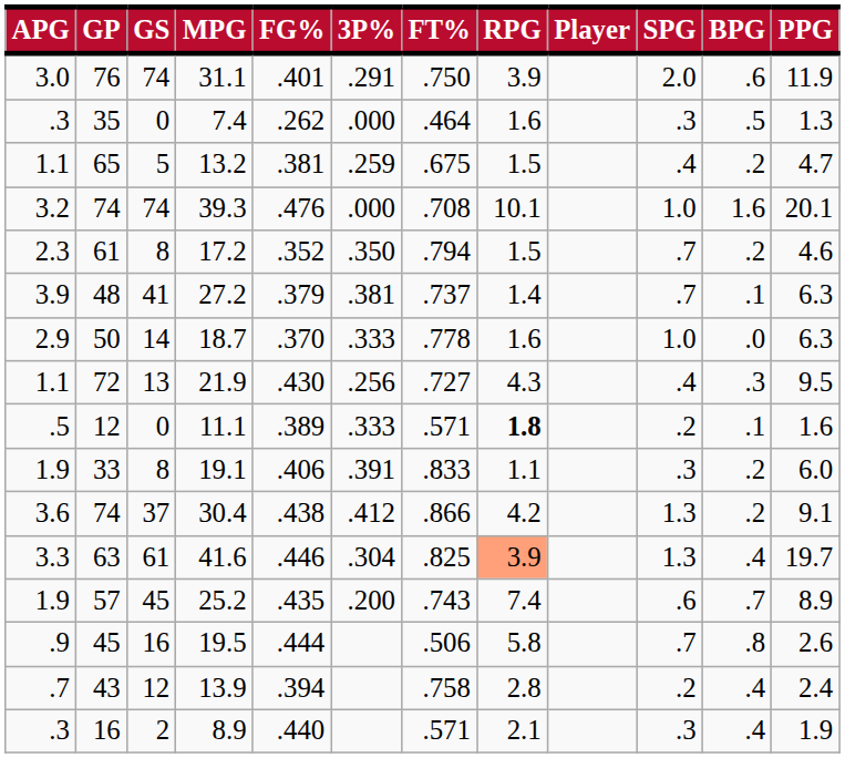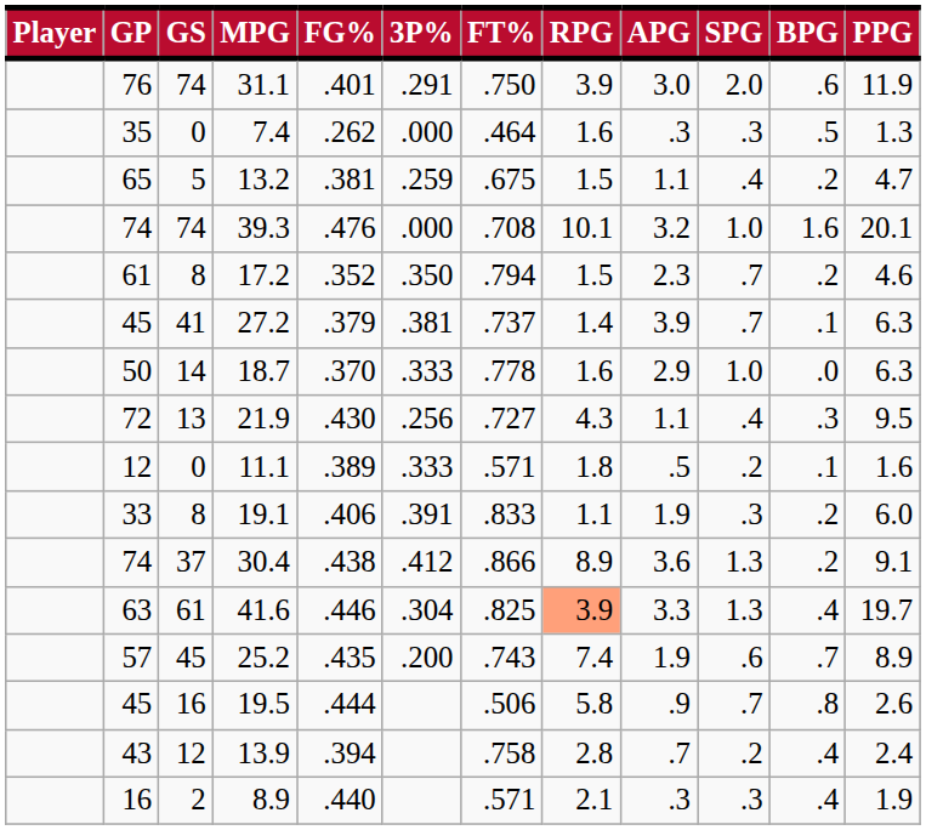 <table class="wikitable sortable" style="text-align:right;">
 <tr>
-<th style="background:#BA0C2F; color:#FFFFFF; border-top:#010101 3px solid; border-bottom:#010101 3px solid;">APG</th>
+<th style="background:#BA0C2F; color:#FFFFFF; border-top:#010101 3px solid; border-bottom:#010101 3px solid;">Player</th>
 <th style="background:#BA0C2F; color:#FFFFFF; border-top:#010101 3px solid; border-bottom:#010101 3px solid;">GP</th>
 <th style="background:#BA0C2F; color:#FFFFFF; border-top:#010101 3px solid; border-bottom:#010101 3px solid;">GS</th>
 <th style="background:#BA0C2F; color:#FFFFFF; border-top:#010101 3px solid; border-bottom:#010101 3px solid;">MPG</th>
 <th style="background:#BA0C2F; color:#FFFFFF; border-top:#010101 3px solid; border-bottom:#010101 3px solid;">FG%</th>
 <th style="background:#BA0C2F; color:#FFFFFF; border-top:#010101 3px solid; border-bottom:#010101 3px solid;">3P%</th>
 <th style="background:#BA0C2F; color:#FFFFFF; border-top:#010101 3px solid; border-bottom:#010101 3px solid;">FT%</th>
 <th style="background:#BA0C2F; color:#FFFFFF; border-top:#010101 3px solid; border-bottom:#010101 3px solid;">RPG</th>
-<th style="background:#BA0C2F; color:#FFFFFF; border-top:#010101 3px solid; border-bottom:#010101 3px solid;">Player</th>
+<th style="background:#BA0C2F; color:#FFFFFF; border-top:#010101 3px solid; border-bottom:#010101 3px solid;">APG</th>
 <th style="background:#BA0C2F; color:#FFFFFF; border-top:#010101 3px solid; border-bottom:#010101 3px solid;">SPG</th>
 <th style="background:#BA0C2F; color:#FFFFFF; border-top:#010101 3px solid; border-bottom:#010101 3px solid;">BPG</th>
 <th style="background:#BA0C2F; color:#FFFFFF; border-top:#010101 3px solid; border-bottom:#010101 3px solid;">PPG</th>
 </tr>
 <tr>
-<td>3.0</td>
+<td style="text-align:left;"></td>
 <td>76</td>
 <td>74</td>
 <td>31.1</td>
 <td>.401</td>
 <td>.291</td>
 <td>.750</td>
 <td>3.9</td>
-<td style="text-align:left;"></td>
+<td>3.0</td>
 <td>2.0</td>
 <td>.6</td>
 <td>11.9</td>
 </tr>
 <tr>
-<td>.3</td>
+<td style="text-align:left;"></td>
 <td>35</td>
 <td>0</td>
 <td>7.4</td>
 <td>.262</td>
 <td>.000</td>
 <td>.464</td>
 <td>1.6</td>
-<td style="text-align:left;"></td>
+<td>.3</td>
 <td>.3</td>
 <td>.5</td>
 <td>1.3</td>
 </tr>
 <tr>
-<td>1.1</td>
+<td style="text-align:left;"></td>
 <td>65</td>
 <td>5</td>
 <td>13.2</td>
 <td>.381</td>
 <td>.259</td>
 <td>.675</td>
 <td>1.5</td>
-<td style="text-align:left;"></td>
+<td>1.1</td>
 <td>.4</td>
 <td>.2</td>
 <td>4.7</td>
 </tr>
 <tr>
-<td>3.2</td>
+<td style="text-align:left;"></td>
 <td>74</td>
 <td>74</td>
 <td>39.3</td>
 <td>.476</td>
 <td>.000</td>
 <td>.708</td>
 <td>10.1</td>
-<td style="text-align:left;"></td>
+<td>3.2</td>
 <td>1.0</td>
 <td>1.6</td>
 <td>20.1</td>
 </tr>
 <tr>
-<td>2.3</td>
+<td style="text-align:left;"></td>
 <td>61</td>
 <td>8</td>
 <td>17.2</td>
 <td>.352</td>
 <td>.350</td>
 <td>.794</td>
 <td>1.5</td>
-<td style="text-align:left;"></td>
+<td>2.3</td>
 <td>.7</td>
 <td>.2</td>
 <td>4.6</td>
 </tr>
 <tr>
-<td>3.9</td>
-<td>48</td>
+<td style="text-align:left;"></td>
+<td>45</td>
 <td>41</td>
 <td>27.2</td>
 <td>.379</td>
 <td>.381</td>
 <td>.737</td>
 <td>1.4</td>
-<td style="text-align:left;"></td>
+<td>3.9</td>
 <td>.7</td>
 <td>.1</td>
 <td>6.3</td>
 </tr>
 <tr>
-<td>2.9</td>
+<td style="text-align:left;"></td>
 <td>50</td>
 <td>14</td>
 <td>18.7</td>
 <td>.370</td>
 <td>.333</td>
 <td>.778</td>
 <td>1.6</td>
-<td style="text-align:left;"></td>
+<td>2.9</td>
 <td>1.0</td>
 <td>.0</td>
 <td>6.3</td>
 </tr>
 <tr>
-<td>1.1</td>
+<td style="text-align:left;"></td>
 <td>72</td>
 <td>13</td>
 <td>21.9</td>
 <td>.430</td>
 <td>.256</td>
 <td>.727</td>
 <td>4.3</td>
-<td style="text-align:left;"></td>
+<td>1.1</td>
 <td>.4</td>
 <td>.3</td>
 <td>9.5</td>
 </tr>
 <tr>
-<td>.5</td>
+<td style="text-align:left;"></td>
 <td>12</td>
 <td>0</td>
 <td>11.1</td>
 <td>.389</td>
 <td>.333</td>
 <td>.571</td>
-<td><strong>1.8</strong></td>
-<td style="text-align:left;"></td>
+<td>1.8</td>
+<td>.5</td>
 <td>.2</td>
 <td>.1</td>
 <td>1.6</td>
 </tr>
 <tr>
-<td>1.9</td>
+<td style="text-align:left;"></td>
 <td>33</td>
 <td>8</td>
 <td>19.1</td>
 <td>.406</td>
 <td>.391</td>
 <td>.833</td>
 <td>1.1</td>
-<td style="text-align:left;"></td>
+<td>1.9</td>
 <td>.3</td>
 <td>.2</td>
 <td>6.0</td>
 </tr>
 <tr>
-<td>3.6</td>
+<td style="text-align:left;"></td>
 <td>74</td>
 <td>37</td>
 <td>30.4</td>
 <td>.438</td>
 <td>.412</td>
 <td>.866</td>
-<td>4.2</td>
-<td style="text-align:left;"></td>
+<td>8.9</td>
+<td>3.6</td>
 <td>1.3</td>
 <td>.2</td>
 <td>9.1</td>
 </tr>
 <tr>
-<td>3.3</td>
+<td style="text-align:left;"></td>
 <td>63</td>
 <td>61</td>
 <td>41.6</td>
 <td>.446</td>
 <td>.304</td>
 <td>.825</td>
 <td style="background: lightsalmon;">3.9</td>
-<td style="text-align:left;"></td>
+<td>3.3</td>
 <td>1.3</td>
 <td>.4</td>
 <td>19.7</td>
 </tr>
 <tr>
-<td>1.9</td>
+<td style="text-align:left;"></td>
 <td>57</td>
 <td>45</td>
 <td>25.2</td>
 <td>.435</td>
 <td>.200</td>
 <td>.743</td>
 <td>7.4</td>
-<td style="text-align:left;"></td>
+<td>1.9</td>
 <td>.6</td>
 <td>.7</td>
 <td>8.9</td>
 </tr>
 <tr>
-<td>.9</td>
+<td style="text-align:left;"></td>
 <td>45</td>
 <td>16</td>
 <td>19.5</td>
 <td>.444</td>
 <td></td>
 <td>.506</td>
 <td>5.8</td>
-<td style="text-align:left;"></td>
+<td>.9</td>
 <td>.7</td>
 <td>.8</td>
 <td>2.6</td>
 </tr>
 <tr>
-<td>.7</td>
+<td style="text-align:left;"></td>
 <td>43</td>
 <td>12</td>
 <td>13.9</td>
 <td>.394</td>
 <td></td>
 <td>.758</td>
 <td>2.8</td>
-<td style="text-align:left;"></td>
+<td>.7</td>
 <td>.2</td>
 <td>.4</td>
 <td>2.4</td>
 </tr>
 <tr>
-<td>.3</td>
+<td style="text-align:left;"></td>
 <td>16</td>
 <td>2</td>
 <td>8.9</td>
 <td>.440</td>
 <td></td>
 <td>.571</td>
 <td>2.1</td>
-<td style="text-align:left;"></td>
+<td>.3</td>
 <td>.3</td>
 <td>.4</td>
 <td>1.9</td>
 </tr>
 </table>
